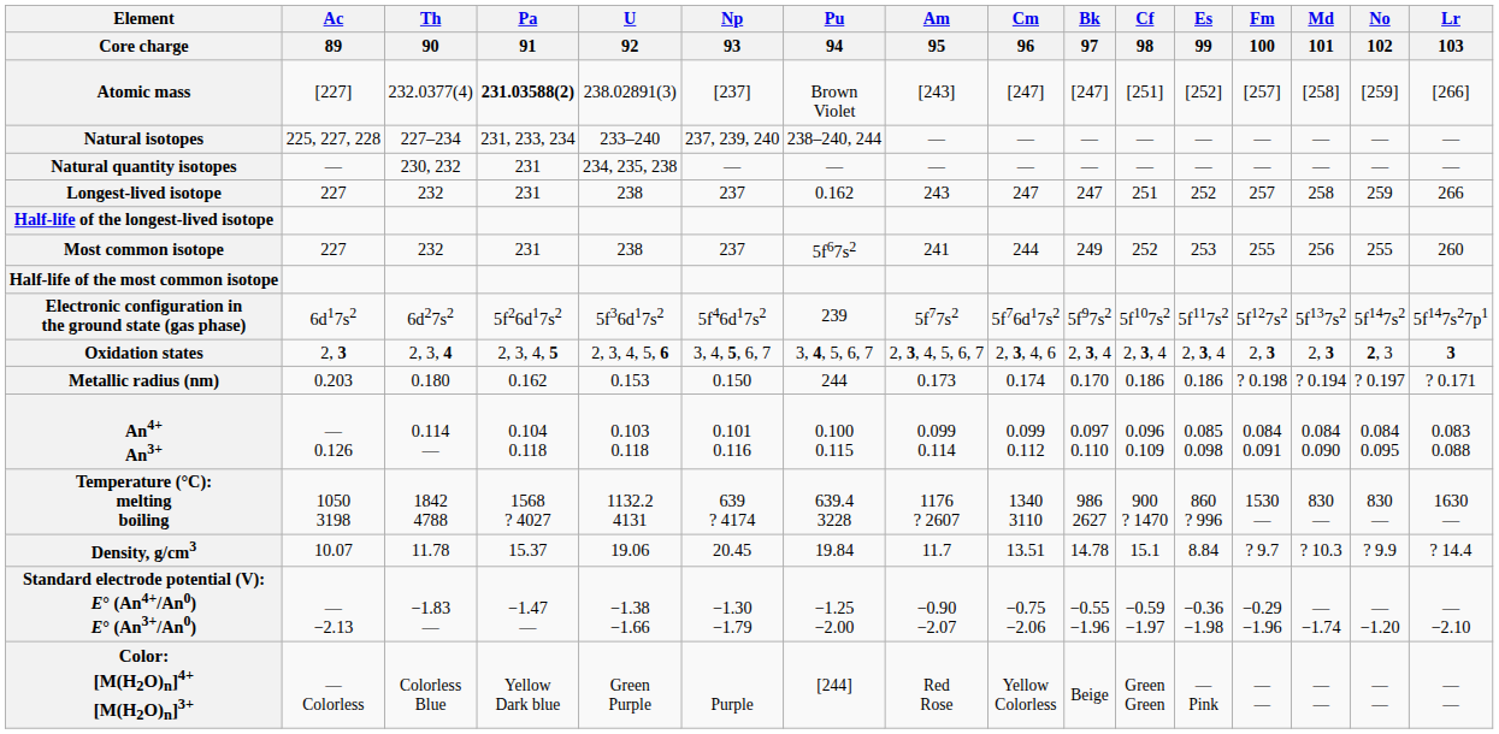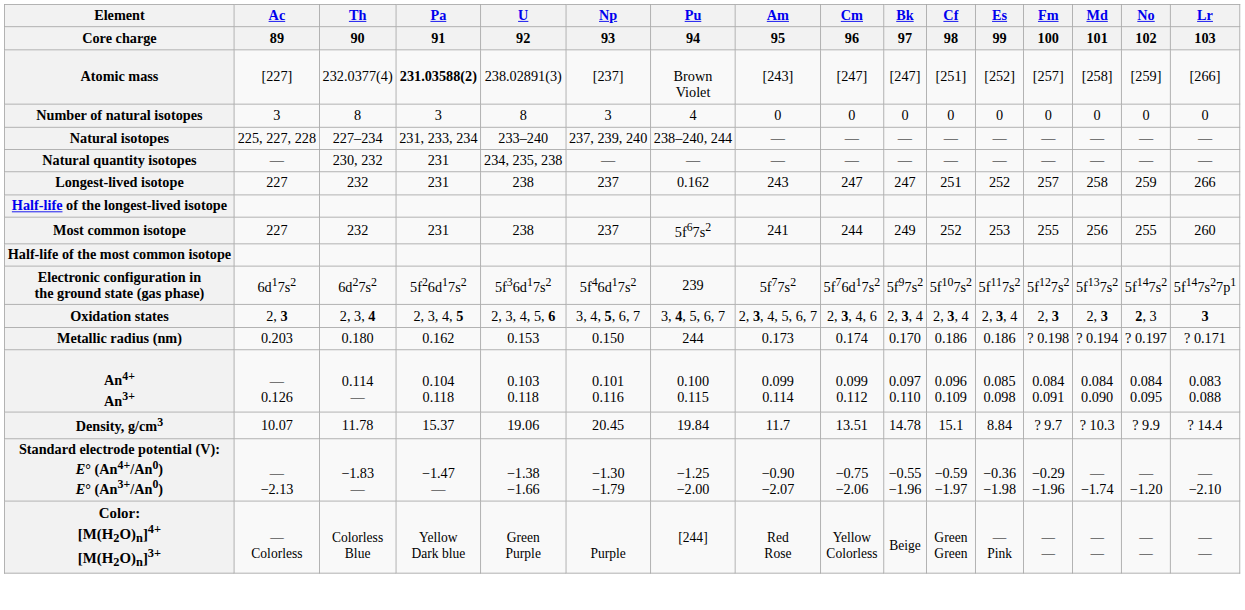 <table Class = "wikitable collapsible" style="text-align:center;">
 <tr>
 <th>Element</th>
 <th><a href='#'>Ac</a></th>
 <th><a href='#'>Th</a></th>
 <th><a href='#'>Pa</a></th>
 <th><a href='#'>U</a></th>
 <th><a href='#'>Np</a></th>
 <th><a href='#'>Pu</a></th>
 <th><a href='#'>Am</a></th>
 <th><a href='#'>Cm</a></th>
 <th><a href='#'>Bk</a></th>
 <th><a href='#'>Cf</a></th>
 <th><a href='#'>Es</a></th>
 <th><a href='#'>Fm</a></th>
 <th><a href='#'>Md</a></th>
 <th><a href='#'>No</a></th>
 <th><a href='#'>Lr</a></th>
 </tr>
 <tr>
 <th>Core charge </th>
 <th>89</th>
 <th>90</th>
 <th>91</th>
 <th>92</th>
 <th>93</th>
 <th>94</th>
 <th>95</th>
 <th>96</th>
 <th>97</th>
 <th>98</th>
 <th>99</th>
 <th>100</th>
 <th>101</th>
 <th>102</th>
 <th>103</th>
 </tr>
 <tr>
 <th>Atomic mass</th>
 <td>[227]</td>
 <td>232.0377(4)</td>
 <td><strong>231.03588(2)</strong></td>
 <td>238.02891(3)</td>
 <td>[237]</td>
 <td><br> Brown<br> Violet</td>
 <td>[243]</td>
 <td>[247]</td>
 <td>[247]</td>
 <td>[251]</td>
 <td>[252]</td>
 <td>[257]</td>
 <td>[258]</td>
 <td>[259]</td>
 <td>[266]</td>
+</tr>
+<tr>
+<th>Number of natural isotopes</th>
+<td>3</td>
+<td>8</td>
+<td>3</td>
+<td>8</td>
+<td>3</td>
+<td>4</td>
+<td>0</td>
+<td>0</td>
+<td>0</td>
+<td>0</td>
+<td>0</td>
+<td>0</td>
+<td>0</td>
+<td>0</td>
+<td>0</td>
 </tr>
 <tr>
 <th>Natural isotopes</th>
 <td>225, 227, 228</td>
 <td>227–234</td>
 <td>231, 233, 234</td>
 <td>233–240</td>
 <td>237, 239, 240</td>
 <td>238–240, 244</td>
 <td>—</td>
 <td>—</td>
 <td>—</td>
 <td>—</td>
 <td>—</td>
 <td>—</td>
 <td>—</td>
 <td>—</td>
 <td>—</td>
 </tr>
 <tr>
 <th>Natural quantity isotopes</th>
 <td>—</td>
 <td>230, 232</td>
 <td>231</td>
 <td>234, 235, 238</td>
 <td>—</td>
 <td>—</td>
 <td>—</td>
 <td>—</td>
 <td>—</td>
 <td>—</td>
 <td>—</td>
 <td>—</td>
 <td>—</td>
 <td>—</td>
 <td>—</td>
 </tr>
 <tr>
 <th>Longest-lived isotope</th>
 <td>227</td>
 <td>232</td>
 <td>231</td>
 <td>238</td>
 <td>237</td>
 <td>0.162</td>
 <td>243</td>
 <td>247</td>
 <td>247</td>
 <td>251</td>
 <td>252</td>
 <td>257</td>
 <td>258</td>
 <td>259</td>
 <td>266</td>
 </tr>
 <tr>
 <th><a href='#'>Half-life</a> of the longest-lived isotope</th>
 <td></td>
 <td></td>
 <td></td>
 <td></td>
 <td></td>
 <td></td>
 <td></td>
 <td></td>
 <td></td>
 <td></td>
 <td></td>
 <td></td>
 <td></td>
 <td></td>
 <td></td>
 </tr>
 <tr>
 <th>Most common isotope</th>
 <td>227</td>
 <td>232</td>
 <td>231</td>
 <td>238</td>
 <td>237</td>
 <td>5f<sup>6</sup>7s<sup>2</sup></td>
 <td>241</td>
 <td>244</td>
 <td>249</td>
 <td>252</td>
 <td>253</td>
 <td>255</td>
 <td>256</td>
 <td>255</td>
 <td>260</td>
 </tr>
 <tr>
 <th>Half-life of the most common isotope</th>
 <td></td>
 <td></td>
 <td></td>
 <td></td>
 <td></td>
 <td></td>
 <td></td>
 <td></td>
 <td></td>
 <td></td>
 <td></td>
 <td></td>
 <td></td>
 <td></td>
 <td></td>
 </tr>
 <tr>
 <th>Electronic configuration in<br>the ground state (gas phase)</th>
 <td>6d<sup>1</sup>7s<sup>2</sup></td>
 <td>6d<sup>2</sup>7s<sup>2</sup></td>
 <td>5f<sup>2</sup>6d<sup>1</sup>7s<sup>2</sup></td>
 <td>5f<sup>3</sup>6d<sup>1</sup>7s<sup>2</sup></td>
 <td>5f<sup>4</sup>6d<sup>1</sup>7s<sup>2</sup></td>
 <td>239</td>
 <td>5f<sup>7</sup>7s<sup>2</sup></td>
 <td>5f<sup>7</sup>6d<sup>1</sup>7s<sup>2</sup></td>
 <td>5f<sup>9</sup>7s<sup>2</sup></td>
 <td>5f<sup>10</sup>7s<sup>2</sup></td>
 <td>5f<sup>11</sup>7s<sup>2</sup></td>
 <td>5f<sup>12</sup>7s<sup>2</sup></td>
 <td>5f<sup>13</sup>7s<sup>2</sup></td>
 <td>5f<sup>14</sup>7s<sup>2</sup></td>
 <td>5f<sup>14</sup>7s<sup>2</sup>7p<sup>1</sup></td>
 </tr>
 <tr>
 <th>Oxidation states</th>
 <td>2, <strong>3</strong></td>
 <td>2, 3, <strong>4</strong></td>
 <td>2, 3, 4, <strong>5</strong></td>
 <td>2, 3, 4, 5, <strong>6</strong></td>
 <td>3, 4, <strong>5</strong>, 6, 7</td>
 <td>3, <strong>4</strong>, 5, 6, 7</td>
 <td>2, <strong>3</strong>, 4, 5, 6, 7</td>
 <td>2, <strong>3</strong>, 4, 6</td>
 <td>2, <strong>3</strong>, 4</td>
 <td>2, <strong>3</strong>, 4</td>
 <td>2, <strong>3</strong>, 4</td>
 <td>2, <strong>3</strong></td>
 <td>2, <strong>3</strong></td>
 <td><strong>2</strong>, 3</td>
 <td><strong>3</strong></td>
 </tr>
 <tr>
 <th>Metallic radius (nm)</th>
 <td>0.203</td>
 <td>0.180</td>
 <td>0.162</td>
 <td>0.153</td>
 <td>0.150</td>
 <td>244</td>
 <td>0.173</td>
 <td>0.174</td>
 <td>0.170</td>
 <td>0.186</td>
 <td>0.186</td>
 <td>? 0.198</td>
 <td>? 0.194</td>
 <td>? 0.197</td>
 <td>? 0.171</td>
 </tr>
 <tr>
 <th><br> An<sup>4+</sup><br> An<sup>3+</sup></th>
 <td><br> — <br> 0.126</td>
 <td><br> 0.114<br> —</td>
 <td><br> 0.104<br> 0.118</td>
 <td><br> 0.103<br> 0.118</td>
 <td><br> 0.101<br> 0.116</td>
 <td><br> 0.100<br> 0.115</td>
 <td><br> 0.099<br> 0.114</td>
 <td><br> 0.099<br> 0.112</td>
 <td><br> 0.097<br> 0.110</td>
 <td><br> 0.096<br> 0.109</td>
 <td><br> 0.085<br> 0.098</td>
 <td><br> 0.084<br> 0.091</td>
 <td><br> 0.084<br> 0.090</td>
 <td><br> 0.084<br> 0.095</td>
 <td><br> 0.083<br> 0.088</td>
 </tr>
-<tr style="vertical-align:bottom">
-<th>Temperature (°C):<br>melting<br> boiling</th>
-<td>1050<br>3198</td>
-<td>1842<br>4788</td>
-<td>1568<br>? 4027</td>
-<td>1132.2<br>4131</td>
-<td>639<br>? 4174</td>
-<td>639.4<br>3228</td>
-<td>1176<br>? 2607</td>
-<td>1340<br>3110</td>
-<td>986<br>2627</td>
-<td><br>900<br>? 1470</td>
-<td>860<br>? 996</td>
-<td>1530<br>—</td>
-<td>830<br>—</td>
-<td>830<br>—</td>
-<td>1630<br>—</td>
-</tr>
 <tr>
 <th>Density, g/cm<sup>3</sup></th>
 <td>10.07</td>
 <td>11.78</td>
 <td>15.37</td>
 <td>19.06</td>
 <td>20.45</td>
 <td>19.84</td>
 <td>11.7</td>
 <td>13.51</td>
 <td>14.78</td>
 <td>15.1</td>
 <td>8.84</td>
 <td>? 9.7</td>
 <td>? 10.3</td>
 <td>? 9.9</td>
 <td>? 14.4</td>
 </tr>
 <tr style="vertical-align:bottom">
 <th>Standard electrode potential (V):<br><em>E</em>° (An<sup>4+</sup>/An<sup>0</sup>)<br><em>E</em>° (An<sup>3+</sup>/An<sup>0</sup>)</th>
 <td>—<br> −2.13</td>
 <td><br> −1.83<br> —</td>
 <td><br> −1.47<br> —</td>
 <td><br> −1.38<br> −1.66</td>
 <td><br> −1.30<br> −1.79</td>
 <td><br> −1.25<br> −2.00</td>
 <td><br> −0.90<br> −2.07</td>
 <td><br> −0.75<br> −2.06</td>
 <td><br> −0.55<br> −1.96</td>
 <td><br> −0.59<br> −1.97</td>
 <td><br> −0.36<br> −1.98</td>
 <td><br> −0.29<br> −1.96</td>
 <td><br> — <br> −1.74</td>
 <td><br> —<br> −1.20</td>
 <td><br> —<br> −2.10</td>
 </tr>
 <tr style="font-size:95%;" |>
 <th style="font-size:110%;">Color:<br> [M(H<sub>2</sub>O)<sub>n</sub>]<sup>4+</sup><br> [M(H<sub>2</sub>O)<sub>n</sub>]<sup>3+</sup></th>
 <td><br> —<br> Colorless</td>
 <td><br> Colorless<br> Blue</td>
 <td><br> Yellow<br> Dark blue</td>
 <td><br> Green<br> Purple</td>
 <td><br><br> Purple</td>
 <td>[244]</td>
 <td><br> Red<br> Rose</td>
 <td><br> Yellow<br> Colorless</td>
 <td><br> Beige<br></td>
 <td><br> Green<br> Green</td>
 <td><br> —<br> Pink</td>
 <td><br> —<br> —</td>
 <td><br> —<br> —</td>
 <td><br> —<br> —</td>
 <td><br> —<br> —</td>
 </tr>
 </table>
